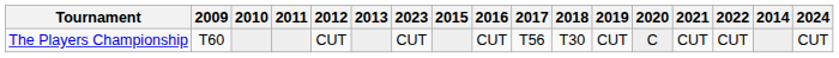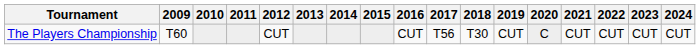 <table class="wikitable" style="font-size:95%;text-align:center;">
 <tr>
 <th>Tournament</th>
 <th>2009</th>
 <th>2010</th>
 <th>2011</th>
 <th>2012</th>
 <th>2013</th>
-<th>2023</th>
+<th>2014</th>
 <th>2015</th>
 <th>2016</th>
 <th>2017</th>
 <th>2018</th>
 <th>2019</th>
 <th>2020</th>
 <th>2021</th>
 <th>2022</th>
-<th>2014</th>
+<th>2023</th>
 <th>2024</th>
 </tr>
 <tr>
 <td align=left><a href='#'>The Players Championship</a></td>
 <td>T60</td>
 <td style="background:#eeeeee;"></td>
 <td style="background:#eeeeee;"></td>
 <td>CUT</td>
 <td style="background:#eeeeee;"></td>
-<td>CUT</td>
+<td style="background:#eeeeee;"></td>
 <td style="background:#eeeeee;"></td>
 <td>CUT</td>
 <td>T56</td>
 <td>T30</td>
 <td>CUT</td>
 <td style="background:#eeeeee;">C</td>
 <td>CUT</td>
 <td>CUT</td>
-<td style="background:#eeeeee;"></td>
+<td>CUT</td>
 <td>CUT</td>
 </tr>
 </table>
